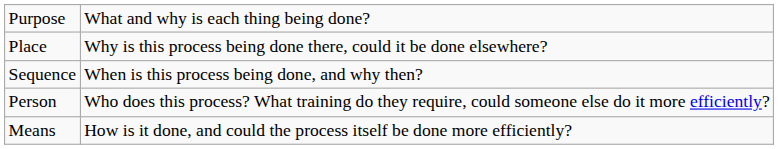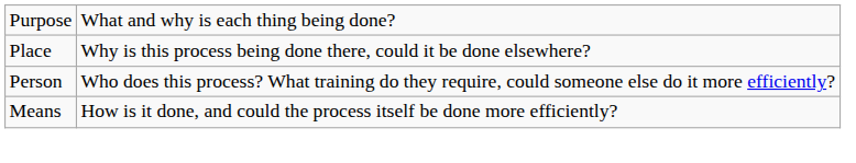 <table class="wikitable">
 <tr>
 <td>Purpose</td>
 <td>What and why is each thing being done?</td>
 </tr>
 <tr>
 <td>Place</td>
 <td>Why is this process being done there, could it be done elsewhere?</td>
 </tr>
 <tr>
-<td>Sequence</td>
-<td>When is this process being done, and why then?</td>
-</tr>
-<tr>
 <td>Person</td>
 <td>Who does this process?  What training do they require, could someone else do it more <a href='#'>efficiently</a>?</td>
 </tr>
 <tr>
 <td>Means</td>
 <td>How is it done, and could the process itself be done more efficiently?</td>
 </tr>
 </table>
